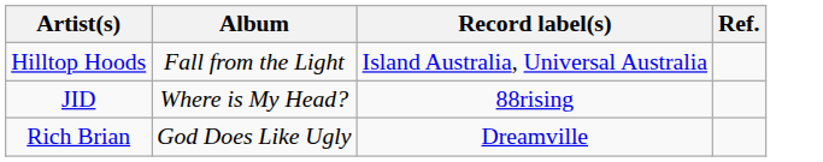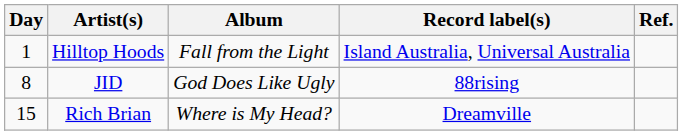 <table class="wikitable" style="text-align:center;">
 <tr>
+<th scope="col">Day</th>
 <th scope="col">Artist(s)</th>
 <th scope="col">Album</th>
 <th scope="col">Record label(s)</th>
 <th scope="col">Ref.</th>
 </tr>
 <tr>
+<td>1</td>
 <td><a href='#'>Hilltop Hoods</a></td>
 <td><em>Fall from the Light</em></td>
 <td><a href='#'>Island Australia</a>, <a href='#'>Universal Australia</a></td>
 <td></td>
 </tr>
 <tr>
+<td>8</td>
 <td><a href='#'>JID</a></td>
-<td><em>Where is My Head?</em></td>
+<td><em>God Does Like Ugly</em></td>
 <td><a href='#'>88rising</a></td>
 <td></td>
 </tr>
 <tr>
+<td>15</td>
 <td><a href='#'>Rich Brian</a></td>
-<td><em>God Does Like Ugly</em></td>
+<td><em>Where is My Head?</em></td>
 <td><a href='#'>Dreamville</a></td>
 <td></td>
 </tr>
 </table>
